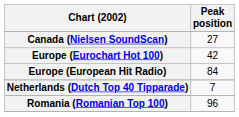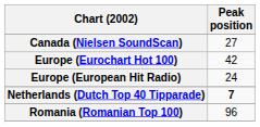 <table class="wikitable sortable plainrowheaders" style="text-align:center">
 <tr>
 <th>Chart (2002)</th>
 <th>Peak<br>position</th>
 </tr>
 <tr>
 </tr>
 <tr>
 </tr>
 <tr>
 </tr>
 <tr>
 <th scope="row">Canada (<a href='#'>Nielsen SoundScan</a>)</th>
 <td>27</td>
 </tr>
 <tr>
 <th scope="row">Europe (<a href='#'>Eurochart Hot 100</a>)</th>
 <td>42</td>
 </tr>
 <tr>
 <th scope="row">Europe (European Hit Radio)</th>
-<td>84</td>
+<td>24</td>
 </tr>
 <tr>
 </tr>
 <tr>
 <th scope="row">Netherlands (<a href='#'>Dutch Top 40 Tipparade</a>)</th>
-<td>7</td>
+<td><strong>7</strong></td>
 </tr>
 <tr>
 </tr>
 <tr>
 </tr>
 <tr>
 </tr>
 <tr>
 <th scope="row">Romania (<a href='#'>Romanian Top 100</a>)</th>
 <td>96</td>
 </tr>
 <tr>
 </tr>
 <tr>
 </tr>
 <tr>
 </tr>
 <tr>
 </tr>
 </table>
